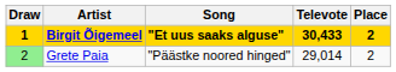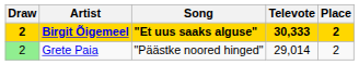 <table class="sortable wikitable" style="margin: 1em auto 1em auto; text-align:center;">
 <tr>
 <th>Draw</th>
 <th>Artist</th>
 <th>Song</th>
 <th>Televote</th>
 <th>Place</th>
 </tr>
 <tr style="font-weight:bold; background:gold;">
-<td>1</td>
+<td>2</td>
 <td align="left"><a href='#'>Birgit Õigemeel</a></td>
 <td align="left">"Et uus saaks alguse"</td>
-<td>30,433</td>
+<td>30,333</td>
 <td>2</td>
 </tr>
 <tr>
 <td style="background: lightgreen;">2</td>
 <td align="left"><a href='#'>Grete Paia</a></td>
 <td align="left">"Päästke noored hinged"</td>
 <td>29,014</td>
 <td>2</td>
 </tr>
 </table>
